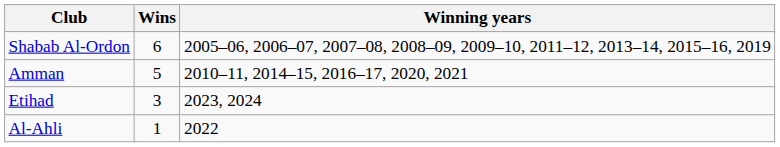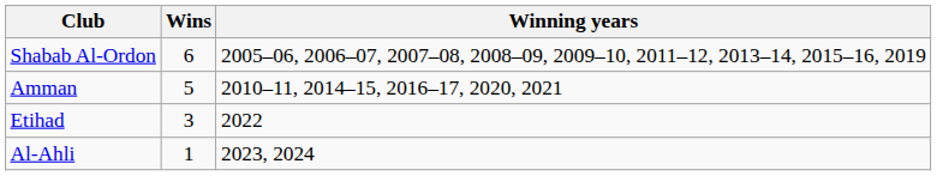 <table class="wikitable sortable">
 <tr>
 <th>Club</th>
 <th>Wins</th>
 <th class="unsortable">Winning years</th>
 </tr>
 <tr>
 <td><a href='#'>Shabab Al-Ordon</a></td>
 <td align="center">6</td>
 <td>2005–06, 2006–07, 2007–08, 2008–09, 2009–10, 2011–12, 2013–14, 2015–16, 2019</td>
 </tr>
 <tr>
 <td><a href='#'>Amman</a></td>
 <td align="center">5</td>
 <td>2010–11, 2014–15, 2016–17, 2020, 2021</td>
 </tr>
 <tr>
 <td><a href='#'>Etihad</a></td>
 <td align="center">3</td>
-<td>2023, 2024</td>
+<td>2022</td>
 </tr>
 <tr>
 <td><a href='#'>Al-Ahli</a></td>
 <td align="center">1</td>
-<td>2022</td>
+<td>2023, 2024</td>
 </tr>
 </table>
